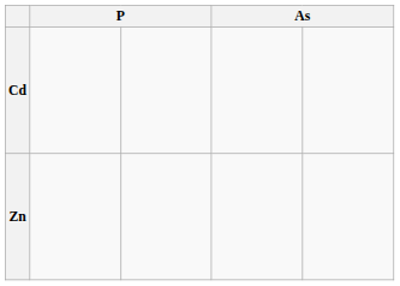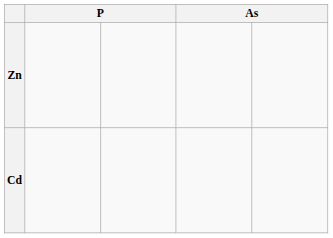 <table class="wikitable">
 <tr>
 <th></th>
 <th colspan="2" style="width: 200px;">P</th>
 <th colspan="2" style="width: 200px;">As</th>
+</tr>
+<tr style="height: 9em;"|>
+<th>Zn</th>
+<td style="vertical-align:top;"></td>
+<td style="vertical-align:top;"></td>
+<td style="vertical-align:top;"></td>
+<td style="vertical-align:top;"></td>
 </tr>
 <tr style="height: 9em;"|>
 <th>Cd</th>
 <td style="vertical-align:top;"></td>
 <td style="vertical-align:top;"></td>
 <td style="vertical-align:top;"></td>
 <td style="vertical-align:top;"></td>
 </tr>
-<tr style="height: 9em;"|>
-<th>Zn</th>
-<td style="vertical-align:top;"></td>
-<td style="vertical-align:top;"></td>
-<td style="vertical-align:top;"></td>
-<td style="vertical-align:top;"></td>
-</tr>
 </table>
